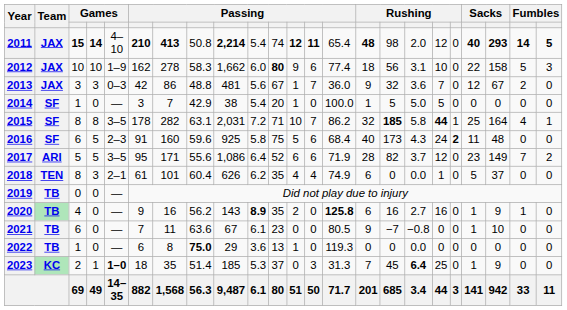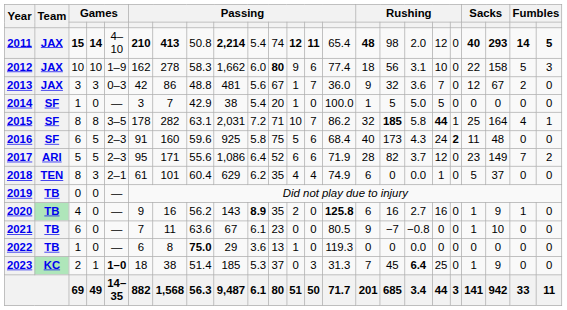 <table class="wikitable" style="text-align:center;">
 <tr>
 <th rowspan="2">Year</th>
 <th rowspan="2">Team</th>
 <th colspan="3">Games</th>
 <th colspan="9">Passing</th>
 <th colspan="5">Rushing</th>
 <th colspan="2">Sacks</th>
 <th colspan="2">Fumbles</th>
 </tr>
 <tr>
 <th></th>
 <th></th>
 <th></th>
 <th></th>
 <th></th>
 <th></th>
 <th></th>
 <th></th>
 <th></th>
 <th></th>
 <th></th>
 <th></th>
 <th></th>
 <th></th>
 <th></th>
 <th></th>
 <th></th>
 <th></th>
 <th></th>
 <th></th>
 <th></th>
 </tr>
 <tr>
 <th><a href='#'>2011</a></th>
 <th><a href='#'>JAX</a></th>
 <td><strong>15</strong></td>
 <td><strong>14</strong></td>
 <td>4–10</td>
 <td><strong>210</strong></td>
 <td><strong>413</strong></td>
 <td>50.8</td>
 <td><strong>2,214</strong></td>
 <td>5.4</td>
 <td>74</td>
 <td><strong>12</strong></td>
 <td><strong>11</strong></td>
 <td>65.4</td>
 <td><strong>48</strong></td>
 <td>98</td>
 <td>2.0</td>
 <td>12</td>
 <td>0</td>
 <td><strong>40</strong></td>
 <td><strong>293</strong></td>
 <td><strong>14</strong></td>
 <td><strong>5</strong></td>
 </tr>
 <tr>
 <th><a href='#'>2012</a></th>
 <th><a href='#'>JAX</a></th>
 <td>10</td>
 <td>10</td>
 <td>1–9</td>
 <td>162</td>
 <td>278</td>
 <td>58.3</td>
 <td>1,662</td>
 <td>6.0</td>
 <td><strong>80</strong></td>
 <td>9</td>
 <td>6</td>
 <td>77.4</td>
 <td>18</td>
 <td>56</td>
 <td>3.1</td>
 <td>10</td>
 <td>0</td>
 <td>22</td>
 <td>158</td>
 <td>5</td>
 <td>3</td>
 </tr>
 <tr>
 <th><a href='#'>2013</a></th>
 <th><a href='#'>JAX</a></th>
 <td>3</td>
 <td>3</td>
 <td>0–3</td>
 <td>42</td>
 <td>86</td>
 <td>48.8</td>
 <td>481</td>
 <td>5.6</td>
 <td>67</td>
 <td>1</td>
 <td>7</td>
 <td>36.0</td>
 <td>9</td>
 <td>32</td>
 <td>3.6</td>
 <td>7</td>
 <td>0</td>
 <td>12</td>
 <td>67</td>
 <td>2</td>
 <td>0</td>
 </tr>
 <tr>
 <th><a href='#'>2014</a></th>
 <th><a href='#'>SF</a></th>
 <td>1</td>
 <td>0</td>
 <td>—</td>
 <td>3</td>
 <td>7</td>
 <td>42.9</td>
 <td>38</td>
 <td>5.4</td>
 <td>20</td>
 <td>1</td>
 <td>0</td>
 <td>100.0</td>
 <td>1</td>
 <td>5</td>
 <td>5.0</td>
 <td>5</td>
 <td>0</td>
 <td>0</td>
 <td>0</td>
 <td>0</td>
 <td>0</td>
 </tr>
 <tr>
 <th><a href='#'>2015</a></th>
 <th><a href='#'>SF</a></th>
 <td>8</td>
 <td>8</td>
 <td>3–5</td>
 <td>178</td>
 <td>282</td>
 <td>63.1</td>
 <td>2,031</td>
 <td>7.2</td>
 <td>71</td>
 <td>10</td>
 <td>7</td>
 <td>86.2</td>
 <td>32</td>
 <td><strong>185</strong></td>
 <td>5.8</td>
 <td><strong>44</strong></td>
 <td>1</td>
 <td>25</td>
 <td>164</td>
 <td>4</td>
 <td>1</td>
 </tr>
 <tr>
 <th><a href='#'>2016</a></th>
 <th><a href='#'>SF</a></th>
 <td>6</td>
 <td>5</td>
 <td>2–3</td>
 <td>91</td>
 <td>160</td>
 <td>59.6</td>
 <td>925</td>
 <td>5.8</td>
 <td>75</td>
 <td>5</td>
 <td>6</td>
 <td>68.4</td>
 <td>40</td>
 <td>173</td>
 <td>4.3</td>
 <td>24</td>
 <td><strong>2</strong></td>
 <td>11</td>
 <td>48</td>
 <td>0</td>
 <td>0</td>
 </tr>
 <tr>
 <th><a href='#'>2017</a></th>
 <th><a href='#'>ARI</a></th>
 <td>5</td>
 <td>5</td>
-<td>3–5</td>
+<td>2–3</td>
 <td>95</td>
 <td>171</td>
 <td>55.6</td>
 <td>1,086</td>
 <td>6.4</td>
 <td>52</td>
 <td>6</td>
 <td>6</td>
 <td>71.9</td>
 <td>28</td>
 <td>82</td>
 <td>3.7</td>
 <td>12</td>
 <td>0</td>
 <td>23</td>
 <td>149</td>
 <td>7</td>
 <td>2</td>
 </tr>
 <tr>
 <th><a href='#'>2018</a></th>
 <th><a href='#'>TEN</a></th>
 <td>8</td>
 <td>3</td>
 <td>2–1</td>
 <td>61</td>
 <td>101</td>
 <td>60.4</td>
-<td>626</td>
+<td>629</td>
 <td>6.2</td>
 <td>35</td>
 <td>4</td>
 <td>4</td>
 <td>74.9</td>
 <td>6</td>
 <td>0</td>
 <td>0.0</td>
 <td>1</td>
 <td>0</td>
 <td>5</td>
 <td>37</td>
 <td>0</td>
 <td>0</td>
 </tr>
 <tr>
 <th><a href='#'>2019</a></th>
 <th><a href='#'>TB</a></th>
 <td>0</td>
 <td>0</td>
 <td>—</td>
 <td colspan="18"><em>Did not play due to injury</em></td>
 </tr>
 <tr>
 <th><a href='#'>2020</a></th>
 <th style="background:#afe6ba; width:3em;"><a href='#'>TB</a></th>
 <td>4</td>
 <td>0</td>
 <td>—</td>
 <td>9</td>
 <td>16</td>
 <td>56.2</td>
 <td>143</td>
 <td><strong>8.9</strong></td>
 <td>35</td>
 <td>2</td>
 <td>0</td>
 <td><strong>125.8</strong></td>
 <td>6</td>
 <td>16</td>
 <td>2.7</td>
 <td>16</td>
 <td>0</td>
 <td>1</td>
 <td>9</td>
 <td>1</td>
 <td>0</td>
 </tr>
 <tr>
 <th><a href='#'>2021</a></th>
 <th><a href='#'>TB</a></th>
 <td>6</td>
 <td>0</td>
 <td>—</td>
 <td>7</td>
 <td>11</td>
 <td>63.6</td>
 <td>67</td>
 <td>6.1</td>
 <td>23</td>
 <td>0</td>
 <td>0</td>
 <td>80.5</td>
 <td>9</td>
 <td>−7</td>
 <td>−0.8</td>
 <td>0</td>
 <td>0</td>
 <td>1</td>
 <td>10</td>
 <td>0</td>
 <td>0</td>
 </tr>
 <tr>
 <th><a href='#'>2022</a></th>
 <th><a href='#'>TB</a></th>
 <td>1</td>
 <td>0</td>
 <td>—</td>
 <td>6</td>
 <td>8</td>
 <td><strong>75.0</strong></td>
 <td>29</td>
 <td>3.6</td>
 <td>13</td>
 <td>1</td>
 <td>0</td>
 <td>119.3</td>
 <td>0</td>
 <td>0</td>
 <td>0.0</td>
 <td>0</td>
 <td>0</td>
 <td>0</td>
 <td>0</td>
 <td>0</td>
 <td>0</td>
 </tr>
 <tr>
 <th><a href='#'>2023</a></th>
 <th style="background:#afe6ba; width:3em;"><a href='#'>KC</a></th>
 <td>2</td>
 <td>1</td>
 <td><strong>1–0</strong></td>
 <td>18</td>
-<td>35</td>
+<td>38</td>
 <td>51.4</td>
 <td>185</td>
 <td>5.3</td>
 <td>37</td>
 <td>0</td>
 <td>3</td>
 <td>31.3</td>
 <td>7</td>
 <td>45</td>
 <td><strong>6.4</strong></td>
 <td>25</td>
 <td>0</td>
 <td>1</td>
 <td>9</td>
 <td>0</td>
 <td>0</td>
 </tr>
 <tr>
 <th colspan="2"></th>
 <th>69</th>
 <th>49</th>
 <th>14–35</th>
 <th>882</th>
 <th>1,568</th>
 <th>56.3</th>
 <th>9,487</th>
 <th>6.1</th>
 <th>80</th>
 <th>51</th>
 <th>50</th>
 <th>71.7</th>
 <th>201</th>
 <th>685</th>
 <th>3.4</th>
 <th>44</th>
 <th>3</th>
 <th>141</th>
 <th>942</th>
 <th>33</th>
 <th>11</th>
 </tr>
 </table>
